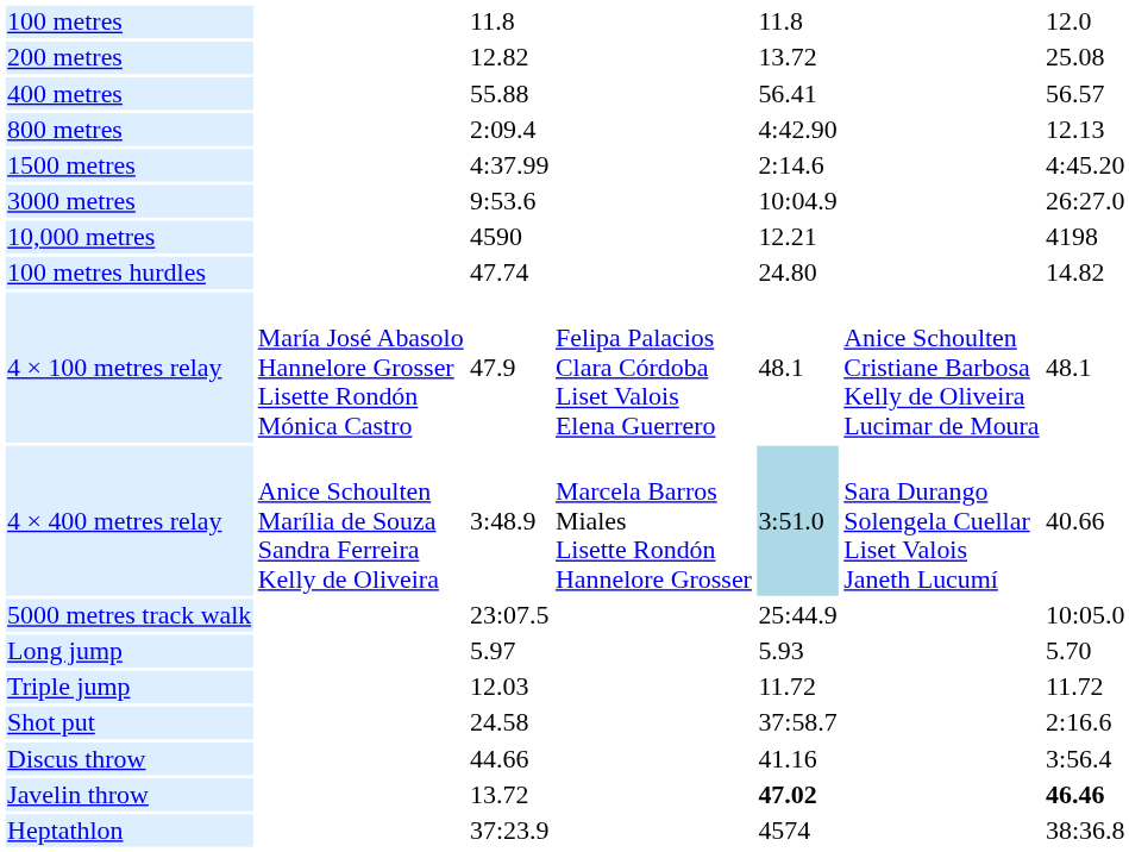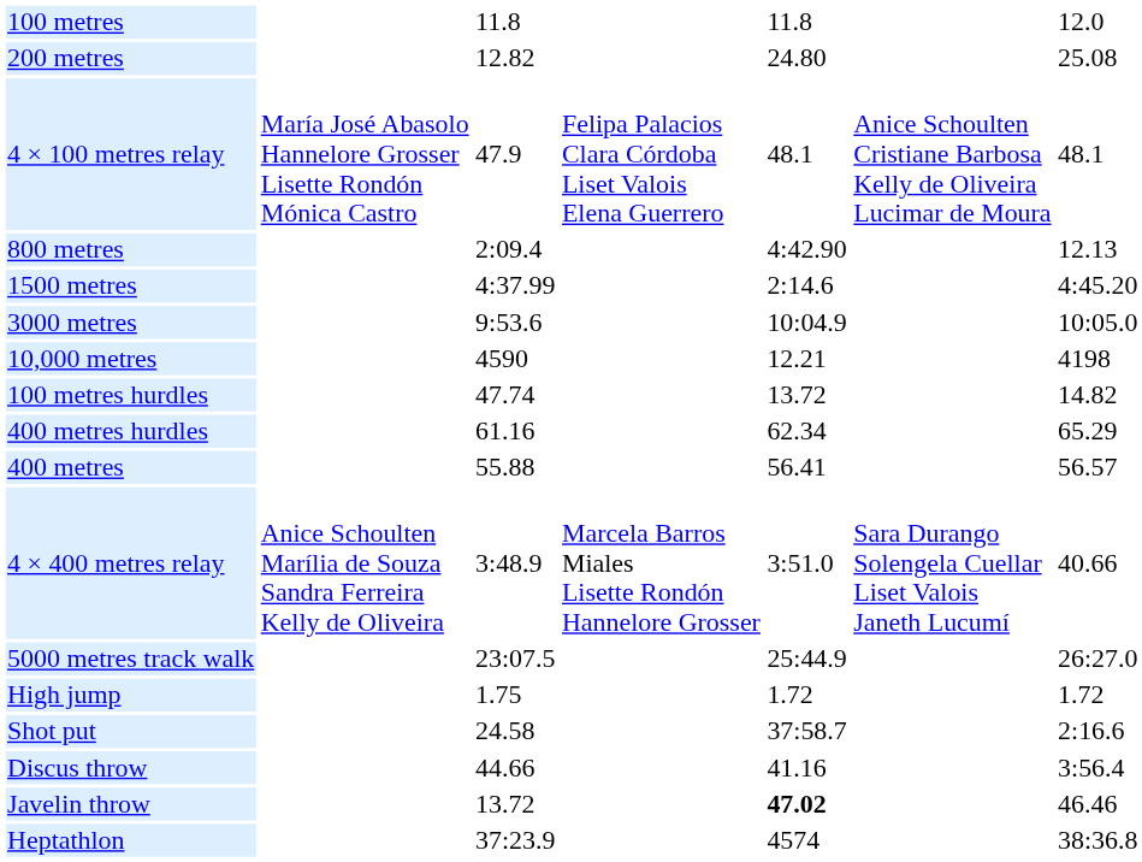 <table>
 <tr>
 <td bgcolor = DDEEFF><a href='#'>100 metres</a></td>
 <td></td>
 <td>11.8</td>
 <td></td>
 <td>11.8</td>
 <td></td>
 <td>12.0</td>
 </tr>
 <tr>
 <td bgcolor = DDEEFF><a href='#'>200 metres</a></td>
 <td></td>
 <td>12.82</td>
 <td></td>
-<td>13.72</td>
+<td>24.80</td>
 <td></td>
 <td>25.08</td>
 </tr>
 <tr>
-<td bgcolor = DDEEFF><a href='#'>400 metres</a></td>
-<td></td>
-<td>55.88</td>
-<td></td>
-<td>56.41</td>
-<td></td>
-<td>56.57</td>
+<td bgcolor = DDEEFF><a href='#'>4 × 100 metres relay</a></td>
+<td><br><a href='#'>María José Abasolo</a><br><a href='#'>Hannelore Grosser</a><br><a href='#'>Lisette Rondón</a><br><a href='#'>Mónica Castro</a></td>
+<td>47.9</td>
+<td><br><a href='#'>Felipa Palacios</a><br><a href='#'>Clara Córdoba</a><br><a href='#'>Liset Valois</a><br><a href='#'>Elena Guerrero</a></td>
+<td>48.1</td>
+<td><br><a href='#'>Anice Schoulten</a><br><a href='#'>Cristiane Barbosa</a><br><a href='#'>Kelly de Oliveira</a><br><a href='#'>Lucimar de Moura</a></td>
+<td>48.1</td>
 </tr>
 <tr>
 <td bgcolor = DDEEFF><a href='#'>800 metres</a></td>
 <td></td>
 <td>2:09.4</td>
 <td></td>
 <td>4:42.90</td>
 <td></td>
 <td>12.13</td>
 </tr>
 <tr>
 <td bgcolor = DDEEFF><a href='#'>1500 metres</a></td>
 <td></td>
 <td>4:37.99</td>
 <td></td>
 <td>2:14.6</td>
 <td></td>
 <td>4:45.20</td>
 </tr>
 <tr>
 <td bgcolor = DDEEFF><a href='#'>3000 metres</a></td>
 <td></td>
 <td>9:53.6</td>
 <td></td>
 <td>10:04.9</td>
 <td></td>
-<td>26:27.0</td>
+<td>10:05.0</td>
 </tr>
 <tr>
 <td bgcolor = DDEEFF><a href='#'>10,000 metres</a></td>
 <td></td>
 <td>4590</td>
 <td></td>
 <td>12.21</td>
 <td></td>
 <td>4198</td>
 </tr>
 <tr>
 <td bgcolor = DDEEFF><a href='#'>100 metres hurdles</a></td>
 <td></td>
 <td>47.74</td>
 <td></td>
-<td>24.80</td>
+<td>13.72</td>
 <td></td>
 <td>14.82</td>
 </tr>
 <tr>
-<td bgcolor = DDEEFF><a href='#'>4 × 100 metres relay</a></td>
-<td><br><a href='#'>María José Abasolo</a><br><a href='#'>Hannelore Grosser</a><br><a href='#'>Lisette Rondón</a><br><a href='#'>Mónica Castro</a></td>
-<td>47.9</td>
-<td><br><a href='#'>Felipa Palacios</a><br><a href='#'>Clara Córdoba</a><br><a href='#'>Liset Valois</a><br><a href='#'>Elena Guerrero</a></td>
-<td>48.1</td>
-<td><br><a href='#'>Anice Schoulten</a><br><a href='#'>Cristiane Barbosa</a><br><a href='#'>Kelly de Oliveira</a><br><a href='#'>Lucimar de Moura</a></td>
-<td>48.1</td>
+<td bgcolor = DDEEFF><a href='#'>400 metres hurdles</a></td>
+<td></td>
+<td>61.16</td>
+<td></td>
+<td>62.34</td>
+<td></td>
+<td>65.29</td>
+</tr>
+<tr>
+<td bgcolor = DDEEFF><a href='#'>400 metres</a></td>
+<td></td>
+<td>55.88</td>
+<td></td>
+<td>56.41</td>
+<td></td>
+<td>56.57</td>
 </tr>
 <tr>
 <td bgcolor = DDEEFF><a href='#'>4 × 400 metres relay</a></td>
 <td><br><a href='#'>Anice Schoulten</a><br><a href='#'>Marília de Souza</a><br><a href='#'>Sandra Ferreira</a><br><a href='#'>Kelly de Oliveira</a></td>
 <td>3:48.9</td>
 <td><br><a href='#'>Marcela Barros</a><br>Miales<br><a href='#'>Lisette Rondón</a><br><a href='#'>Hannelore Grosser</a></td>
-<td style="background: lightblue;">3:51.0</td>
+<td>3:51.0</td>
 <td><br><a href='#'>Sara Durango</a><br><a href='#'>Solengela Cuellar</a><br><a href='#'>Liset Valois</a><br><a href='#'>Janeth Lucumí</a></td>
 <td>40.66</td>
 </tr>
 <tr>
 <td bgcolor = DDEEFF><a href='#'>5000 metres track walk</a></td>
 <td></td>
 <td>23:07.5</td>
 <td></td>
 <td>25:44.9</td>
 <td></td>
-<td>10:05.0</td>
+<td>26:27.0</td>
 </tr>
 <tr>
-<td bgcolor = DDEEFF><a href='#'>Long jump</a></td>
+<td bgcolor = DDEEFF><a href='#'>High jump</a></td>
 <td></td>
-<td>5.97</td>
+<td>1.75</td>
 <td></td>
-<td>5.93</td>
+<td>1.72</td>
 <td></td>
-<td>5.70</td>
-</tr>
-<tr>
-<td bgcolor = DDEEFF><a href='#'>Triple jump</a></td>
-<td></td>
-<td>12.03</td>
-<td></td>
-<td>11.72</td>
-<td></td>
-<td>11.72</td>
+<td>1.72</td>
 </tr>
 <tr>
 <td bgcolor = DDEEFF><a href='#'>Shot put</a></td>
 <td></td>
 <td>24.58</td>
 <td></td>
 <td>37:58.7</td>
 <td></td>
 <td>2:16.6</td>
 </tr>
 <tr>
 <td bgcolor = DDEEFF><a href='#'>Discus throw</a></td>
 <td></td>
 <td>44.66</td>
 <td></td>
 <td>41.16</td>
 <td></td>
 <td>3:56.4</td>
 </tr>
 <tr>
 <td bgcolor = DDEEFF><a href='#'>Javelin throw</a></td>
 <td></td>
 <td>13.72</td>
 <td></td>
 <td><strong>47.02</strong></td>
 <td></td>
-<td><strong>46.46</strong></td>
+<td>46.46</td>
 </tr>
 <tr>
 <td bgcolor = DDEEFF><a href='#'>Heptathlon</a></td>
 <td></td>
 <td>37:23.9</td>
 <td></td>
 <td>4574</td>
 <td></td>
 <td>38:36.8</td>
 </tr>
 </table>
